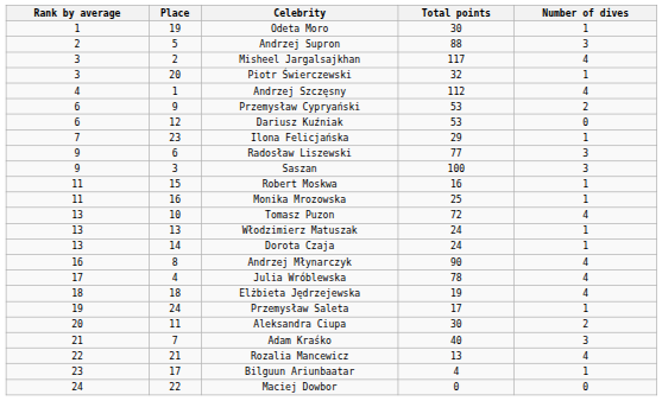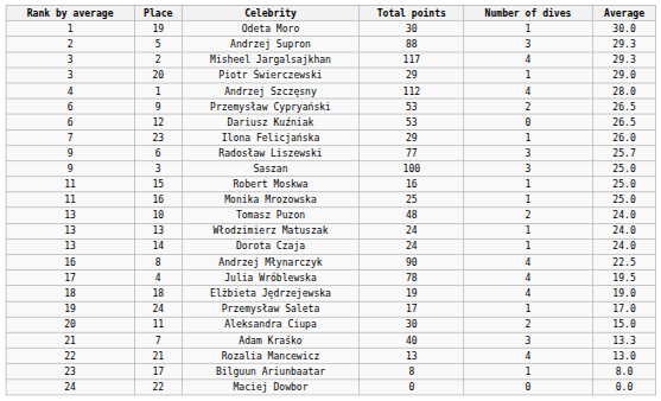 <table class="wikitable sortable"  style="margin:auto; text-align:center; white-space:nowrap; width:70%;">
 <tr>
 <th>Rank by average</th>
 <th>Place</th>
 <th>Celebrity</th>
 <th>Total points</th>
 <th>Number of dives</th>
+<th>Average</th>
 </tr>
 <tr>
 <td>1</td>
 <td>19</td>
 <td>Odeta Moro</td>
 <td>30</td>
 <td>1</td>
+<td>30.0</td>
 </tr>
 <tr>
 <td>2</td>
 <td>5</td>
 <td>Andrzej Supron</td>
 <td>88</td>
 <td>3</td>
+<td>29.3</td>
 </tr>
 <tr>
 <td>3</td>
 <td>2</td>
 <td>Misheel Jargalsajkhan</td>
 <td>117</td>
 <td>4</td>
+<td>29.3</td>
 </tr>
 <tr>
 <td>3</td>
 <td>20</td>
 <td>Piotr Świerczewski</td>
-<td>32</td>
+<td>29</td>
 <td>1</td>
+<td>29.0</td>
 </tr>
 <tr>
 <td>4</td>
 <td>1</td>
 <td>Andrzej Szczęsny</td>
 <td>112</td>
 <td>4</td>
+<td>28.0</td>
 </tr>
 <tr>
 <td>6</td>
 <td>9</td>
 <td>Przemysław Cypryański</td>
 <td>53</td>
 <td>2</td>
+<td>26.5</td>
 </tr>
 <tr>
 <td>6</td>
 <td>12</td>
 <td>Dariusz Kuźniak</td>
 <td>53</td>
 <td>0</td>
+<td>26.5</td>
 </tr>
 <tr>
 <td>7</td>
 <td>23</td>
 <td>Ilona Felicjańska</td>
 <td>29</td>
 <td>1</td>
+<td>26.0</td>
 </tr>
 <tr>
 <td>9</td>
 <td>6</td>
 <td>Radosław Liszewski</td>
 <td>77</td>
 <td>3</td>
+<td>25.7</td>
 </tr>
 <tr>
 <td>9</td>
 <td>3</td>
 <td>Saszan</td>
 <td>100</td>
 <td>3</td>
+<td>25.0</td>
 </tr>
 <tr>
 <td>11</td>
 <td>15</td>
 <td>Robert Moskwa</td>
 <td>16</td>
 <td>1</td>
+<td>25.0</td>
 </tr>
 <tr>
 <td>11</td>
 <td>16</td>
 <td>Monika Mrozowska</td>
 <td>25</td>
 <td>1</td>
+<td>25.0</td>
 </tr>
 <tr>
 <td>13</td>
 <td>10</td>
 <td>Tomasz Puzon</td>
-<td>72</td>
-<td>4</td>
+<td>48</td>
+<td>2</td>
+<td>24.0</td>
 </tr>
 <tr>
 <td>13</td>
 <td>13</td>
 <td>Włodzimierz Matuszak</td>
 <td>24</td>
 <td>1</td>
+<td>24.0</td>
 </tr>
 <tr>
 <td>13</td>
 <td>14</td>
 <td>Dorota Czaja</td>
 <td>24</td>
 <td>1</td>
+<td>24.0</td>
 </tr>
 <tr>
 <td>16</td>
 <td>8</td>
 <td>Andrzej Młynarczyk</td>
 <td>90</td>
 <td>4</td>
+<td>22.5</td>
 </tr>
 <tr>
 <td>17</td>
 <td>4</td>
 <td>Julia Wróblewska</td>
 <td>78</td>
 <td>4</td>
+<td>19.5</td>
 </tr>
 <tr>
 <td>18</td>
 <td>18</td>
 <td>Elżbieta Jędrzejewska</td>
 <td>19</td>
 <td>4</td>
+<td>19.0</td>
 </tr>
 <tr>
 <td>19</td>
 <td>24</td>
 <td>Przemysław Saleta</td>
 <td>17</td>
 <td>1</td>
+<td>17.0</td>
 </tr>
 <tr>
 <td>20</td>
 <td>11</td>
 <td>Aleksandra Ciupa</td>
 <td>30</td>
 <td>2</td>
+<td>15.0</td>
 </tr>
 <tr>
 <td>21</td>
 <td>7</td>
 <td>Adam Kraśko</td>
 <td>40</td>
 <td>3</td>
+<td>13.3</td>
 </tr>
 <tr>
 <td>22</td>
 <td>21</td>
 <td>Rozalia Mancewicz</td>
 <td>13</td>
 <td>4</td>
+<td>13.0</td>
 </tr>
 <tr>
 <td>23</td>
 <td>17</td>
 <td>Bilguun Ariunbaatar</td>
-<td>4</td>
+<td>8</td>
 <td>1</td>
+<td>8.0</td>
 </tr>
 <tr>
 <td>24</td>
 <td>22</td>
 <td>Maciej Dowbor</td>
 <td>0</td>
 <td>0</td>
+<td>0.0</td>
 </tr>
 </table>
